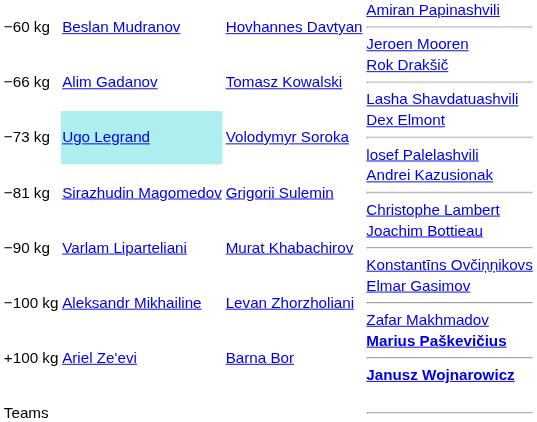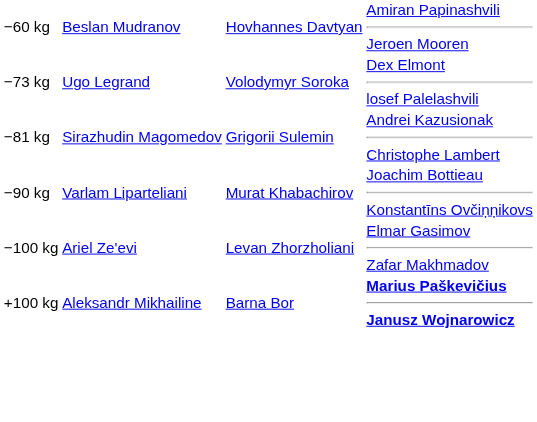 <table>
 <tr>
 <td>−60 kg</td>
 <td> <a href='#'>Beslan Mudranov</a></td>
 <td> <a href='#'>Hovhannes Davtyan</a></td>
 <td> <a href='#'>Amiran Papinashvili</a><hr> <a href='#'>Jeroen Mooren</a></td>
 </tr>
 <tr>
-<td>−66 kg</td>
-<td> <a href='#'>Alim Gadanov</a></td>
-<td> <a href='#'>Tomasz Kowalski</a></td>
-<td> <a href='#'>Rok Drakšič</a><hr> <a href='#'>Lasha Shavdatuashvili</a></td>
-</tr>
-<tr>
 <td>−73 kg</td>
-<td style="background: paleturquoise;"> <a href='#'>Ugo Legrand</a></td>
+<td> <a href='#'>Ugo Legrand</a></td>
 <td> <a href='#'>Volodymyr Soroka</a></td>
 <td> <a href='#'>Dex Elmont</a><hr> <a href='#'>losef Palelashvili</a></td>
 </tr>
 <tr>
 <td>−81 kg</td>
 <td> <a href='#'>Sirazhudin Magomedov</a></td>
 <td> <a href='#'>Grigorii Sulemin</a></td>
 <td> <a href='#'>Andrei Kazusionak</a><hr> <a href='#'>Christophe Lambert</a></td>
 </tr>
 <tr>
 <td>−90 kg</td>
 <td> <a href='#'>Varlam Liparteliani</a></td>
 <td> <a href='#'>Murat Khabachirov</a></td>
 <td> <a href='#'>Joachim Bottieau</a><hr> <a href='#'>Konstantīns Ovčiņņikovs</a></td>
 </tr>
 <tr>
 <td>−100 kg</td>
-<td> <a href='#'>Aleksandr Mikhailine</a></td>
+<td> <a href='#'>Ariel Ze'evi</a></td>
 <td> <a href='#'>Levan Zhorzholiani</a></td>
 <td> <a href='#'>Elmar Gasimov</a><hr> <a href='#'>Zafar Makhmadov</a></td>
 </tr>
 <tr>
 <td>+100 kg</td>
-<td> <a href='#'>Ariel Ze'evi</a></td>
+<td> <a href='#'>Aleksandr Mikhailine</a></td>
 <td> <a href='#'>Barna Bor</a></td>
 <td><strong> <a href='#'>Marius Paškevičius</a><hr> <a href='#'>Janusz Wojnarowicz</a></strong></td>
 </tr>
-<tr>
-<td>Teams</td>
-<td><br></td>
-<td><br></td>
-<td><br><hr><br></td>
-</tr>
 </table>
